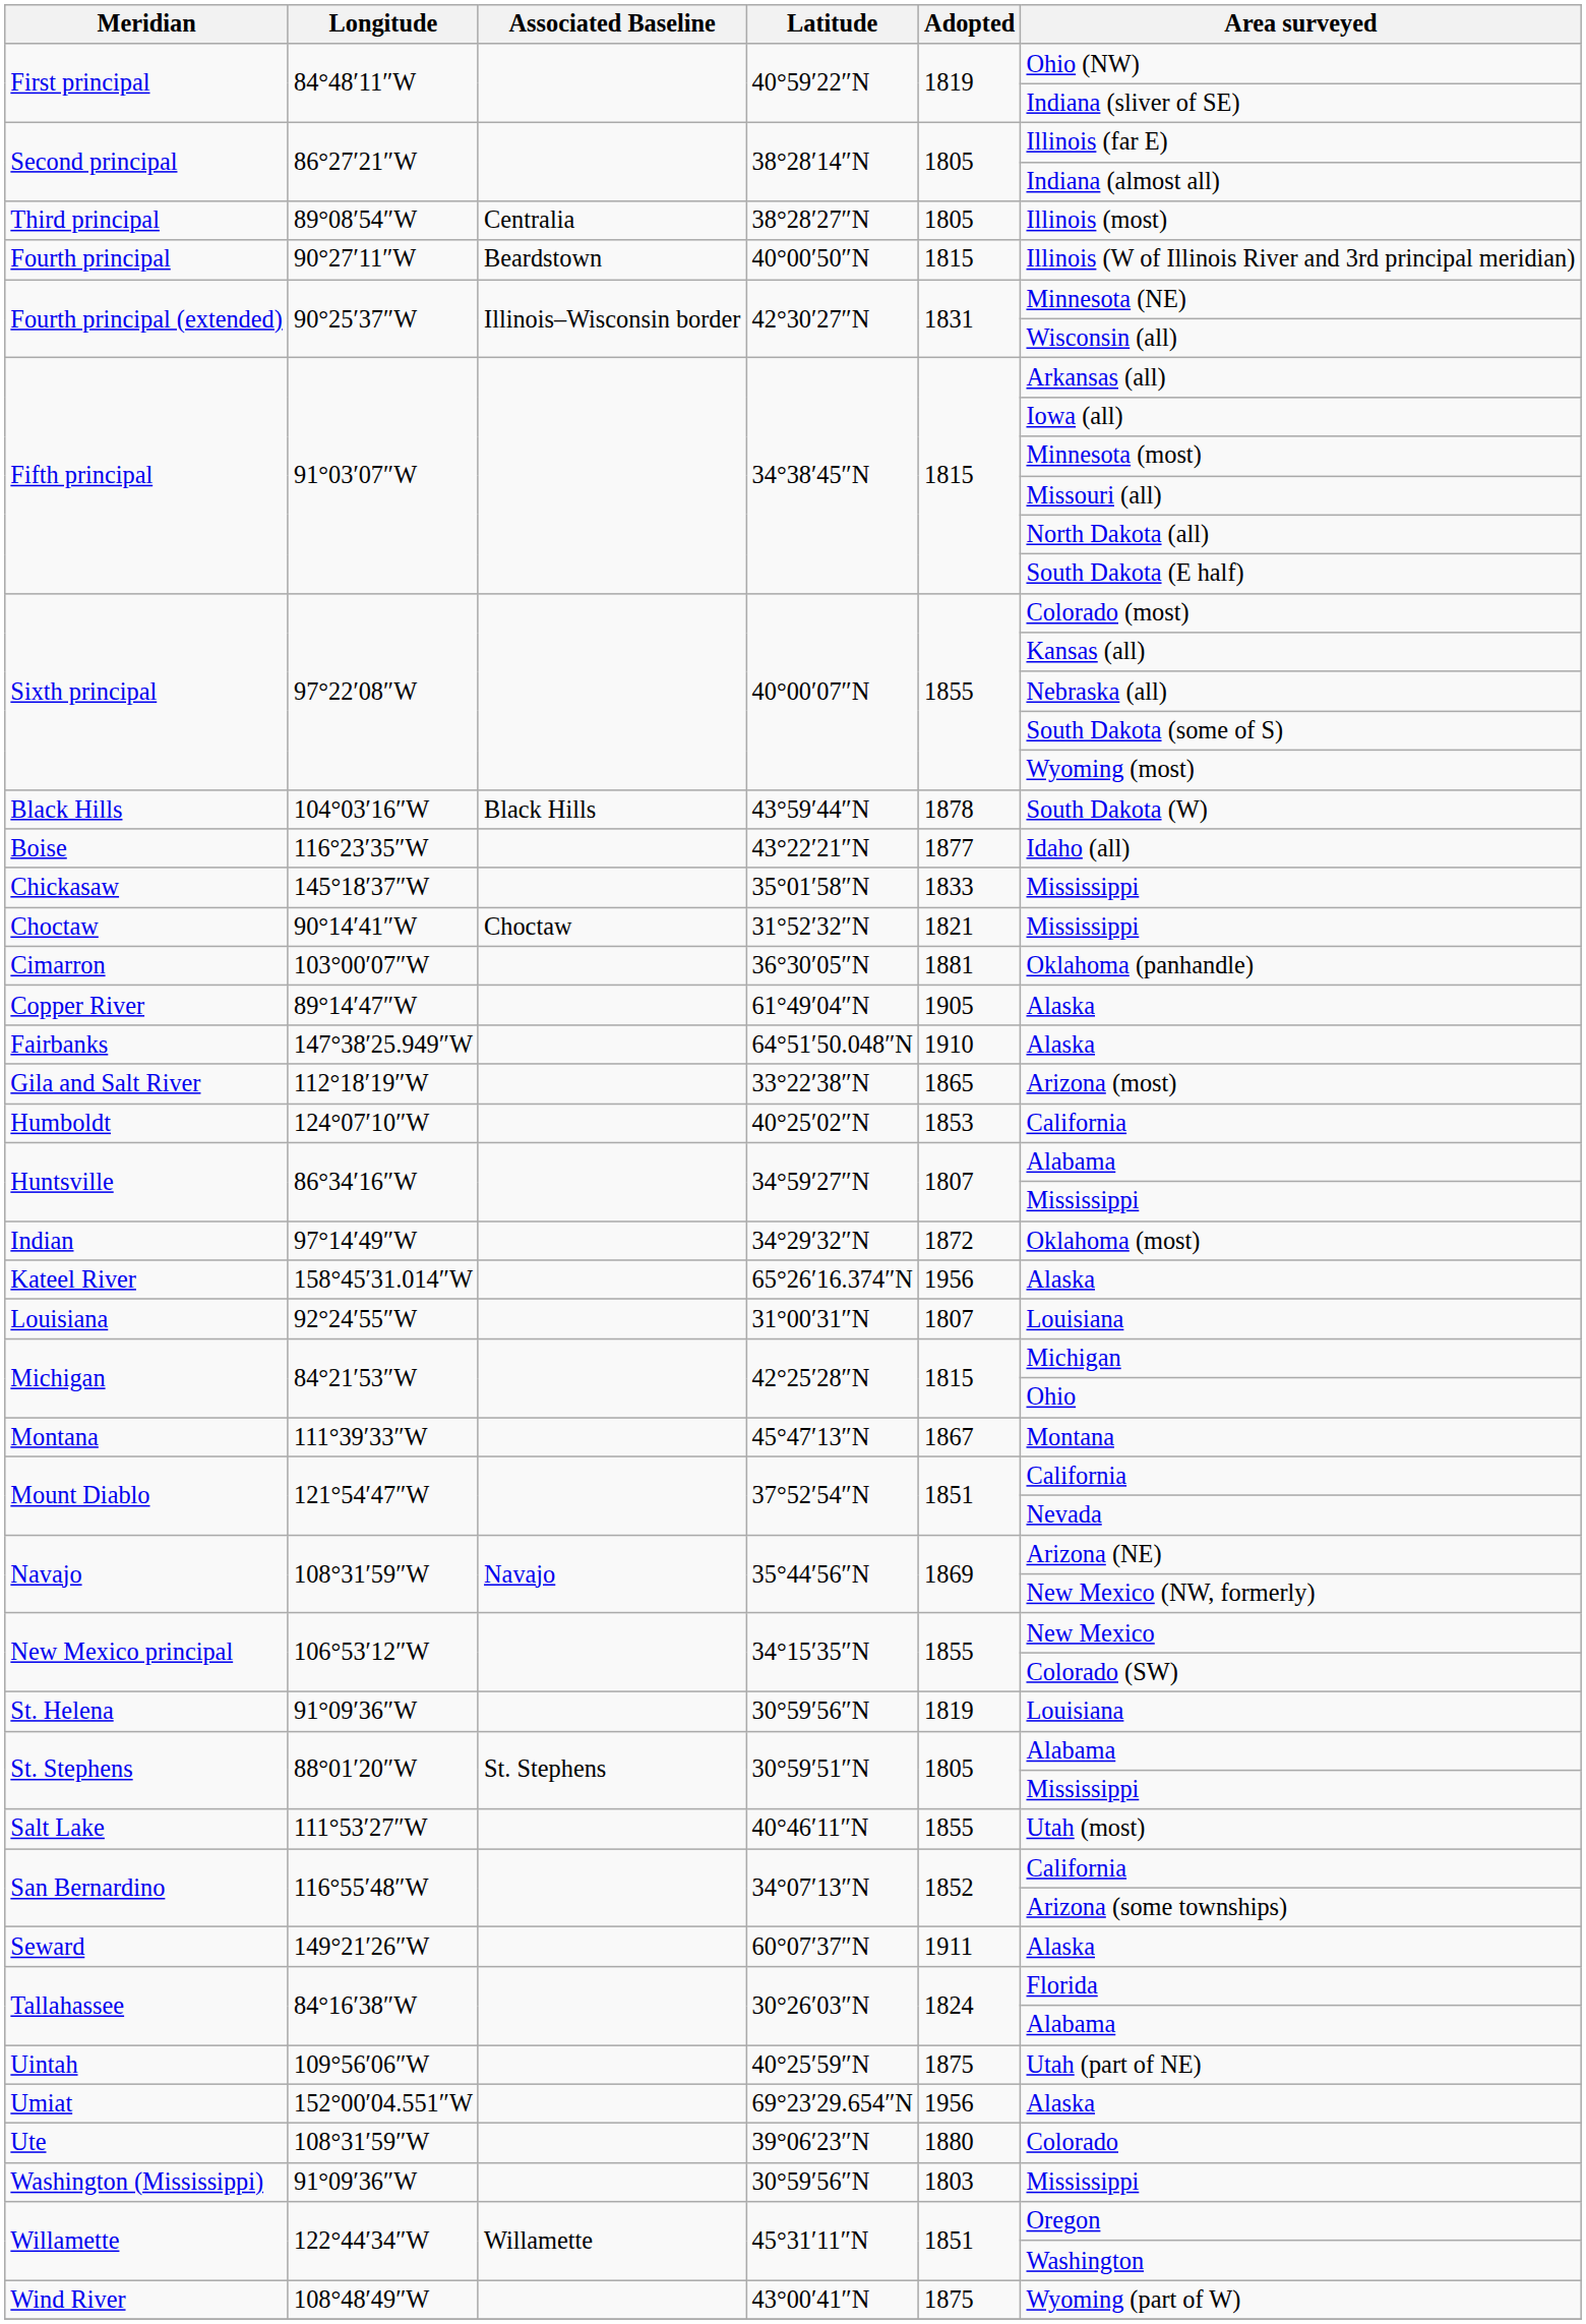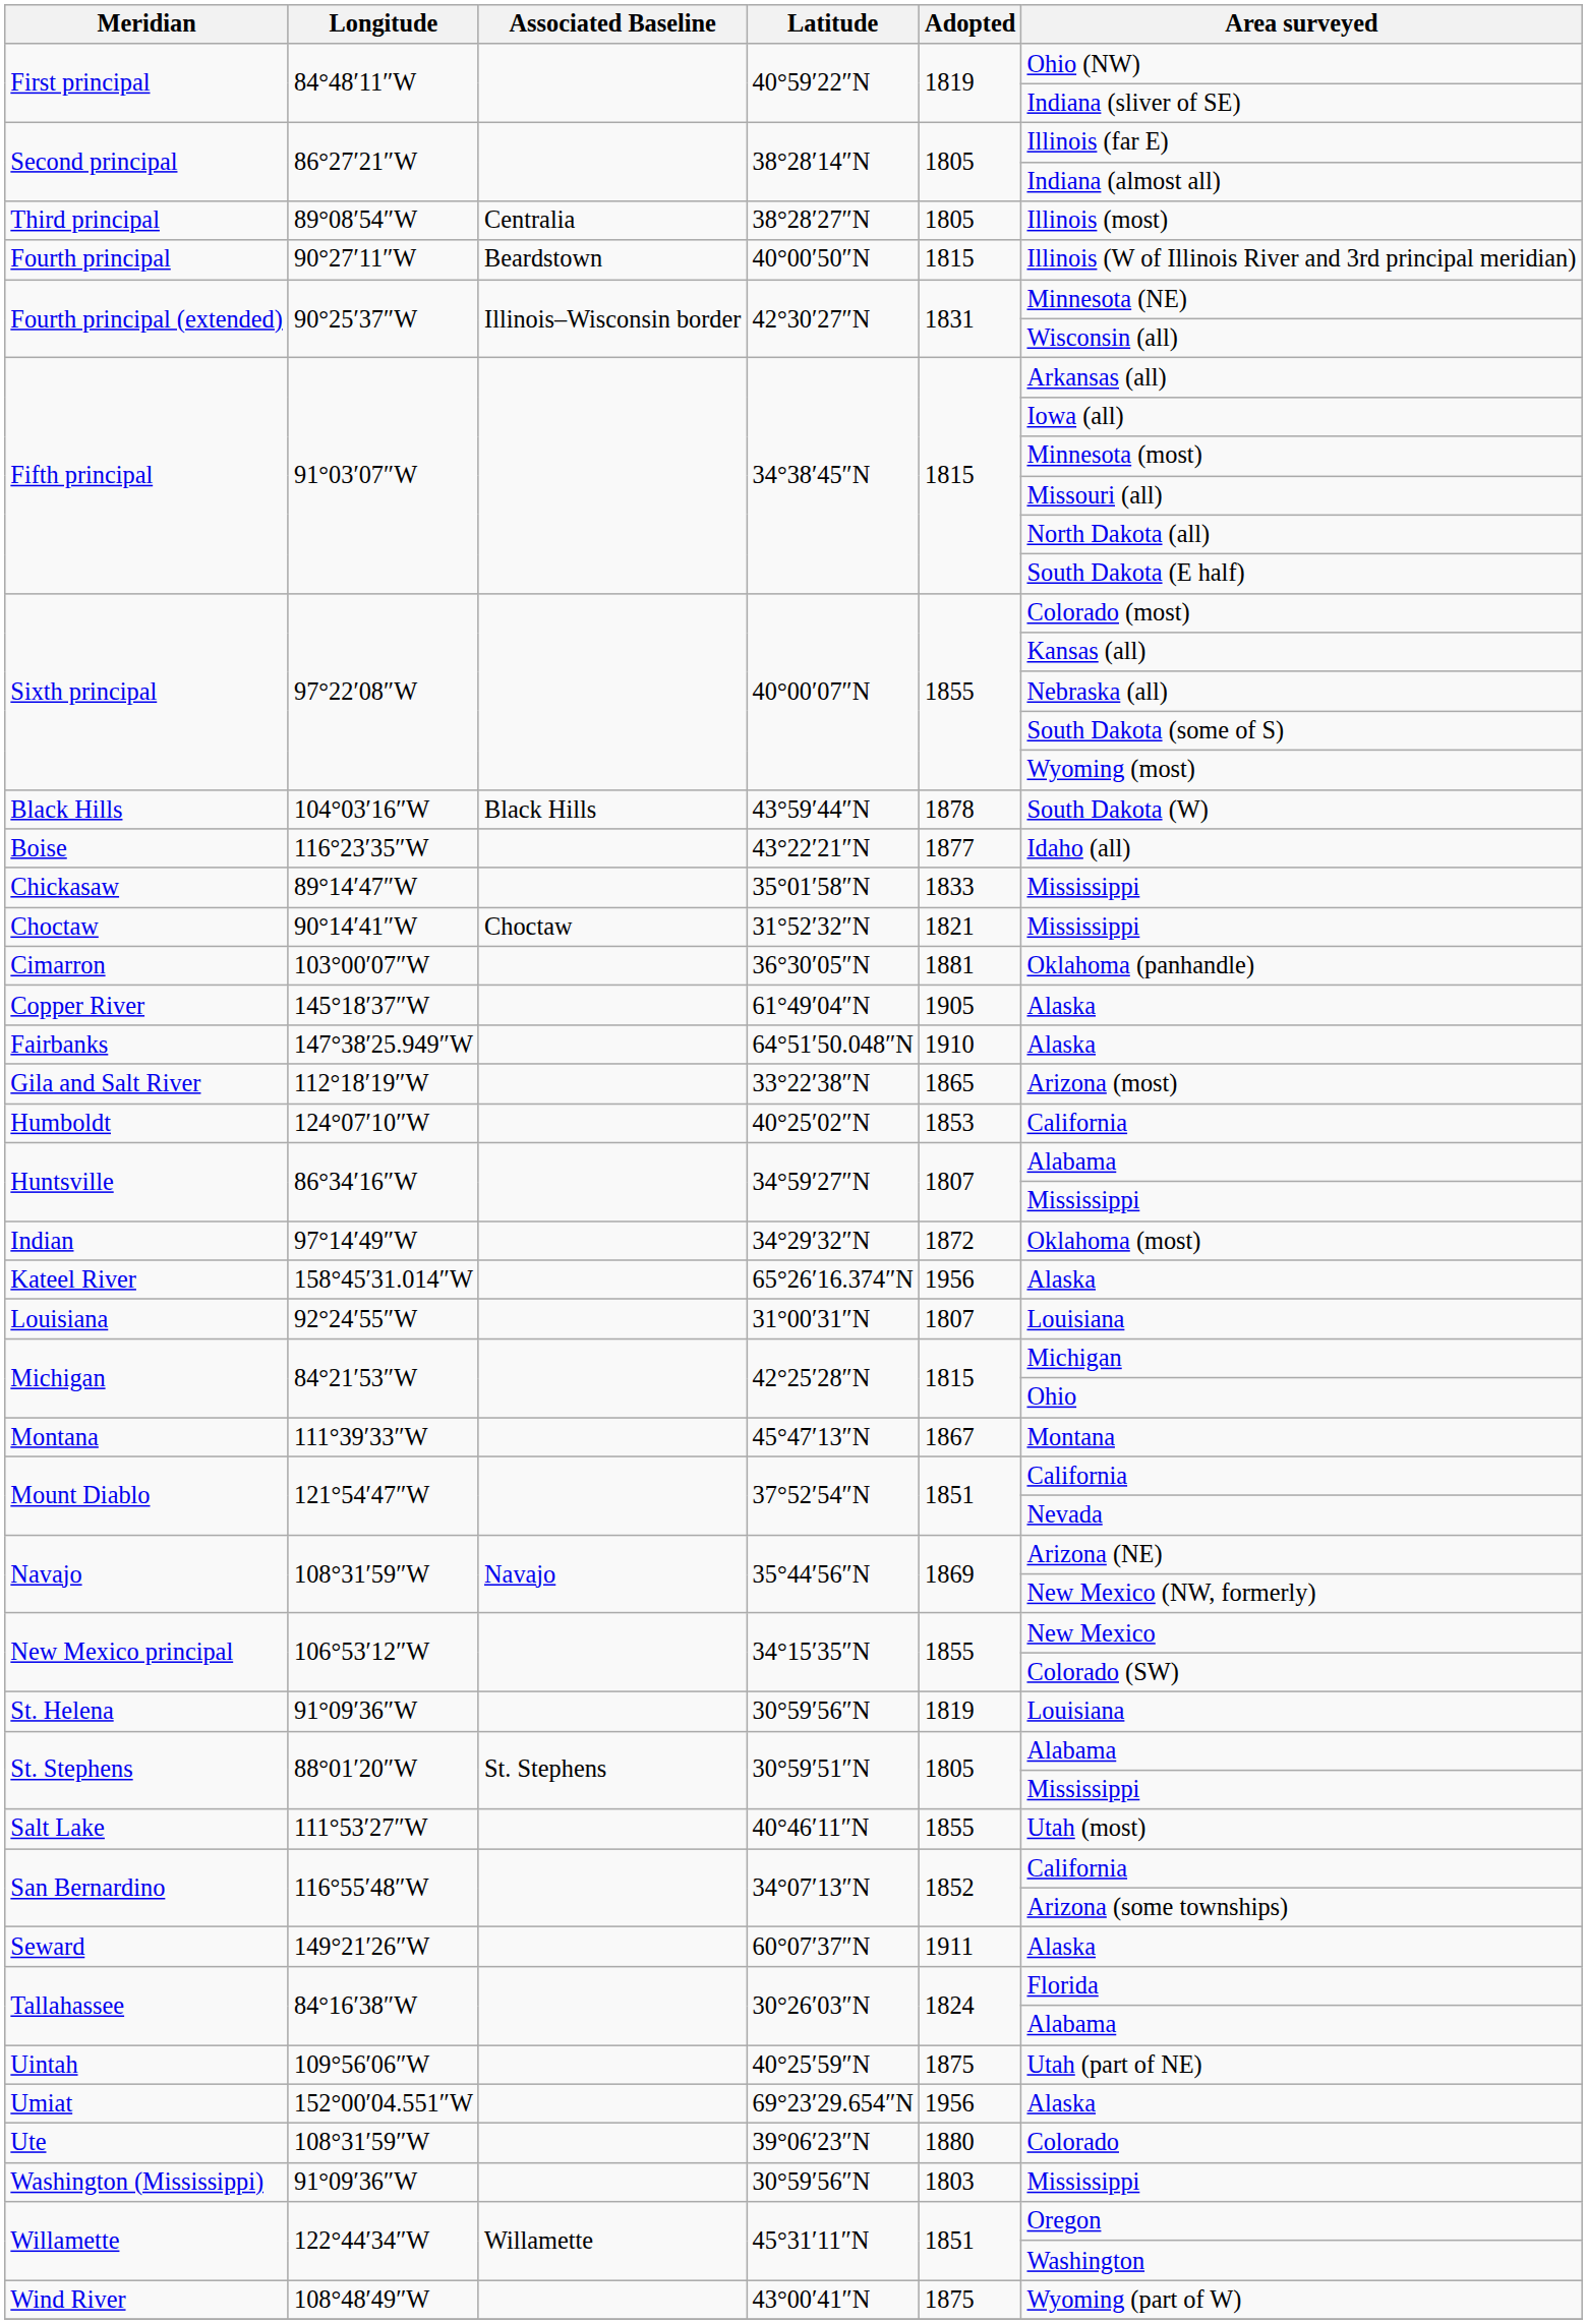 <table class="wikitable sortable" border="1">
 <tr align="top">
 <th>Meridian</th>
 <th data-sort-type="number">Longitude</th>
 <th>Associated Baseline</th>
 <th data-sort-type="number">Latitude</th>
 <th>Adopted</th>
 <th>Area surveyed</th>
 </tr>
 <tr>
 <td rowspan=2><a href='#'>First principal</a></td>
 <td rowspan=2>84°48′11″W</td>
 <td rowspan=2></td>
 <td rowspan=2>40°59′22″N</td>
 <td rowspan=2>1819</td>
 <td><a href='#'>Ohio</a> (NW)</td>
 </tr>
 <tr>
 <td><a href='#'>Indiana</a> (sliver of SE)</td>
 </tr>
 <tr>
 <td rowspan=2><a href='#'>Second principal</a></td>
 <td rowspan=2>86°27′21″W</td>
 <td rowspan=2></td>
 <td rowspan=2>38°28′14″N</td>
 <td rowspan=2>1805</td>
 <td><a href='#'>Illinois</a> (far E)</td>
 </tr>
 <tr>
 <td><a href='#'>Indiana</a> (almost all)</td>
 </tr>
 <tr>
 <td><a href='#'>Third principal</a></td>
 <td>89°08′54″W</td>
 <td>Centralia</td>
 <td>38°28′27″N</td>
 <td>1805</td>
 <td><a href='#'>Illinois</a> (most)</td>
 </tr>
 <tr>
 <td><a href='#'>Fourth principal</a></td>
 <td>90°27′11″W</td>
 <td>Beardstown</td>
 <td>40°00′50″N</td>
 <td>1815</td>
 <td><a href='#'>Illinois</a> (W of Illinois River and 3rd principal meridian)</td>
 </tr>
 <tr>
 <td rowspan=2><a href='#'>Fourth principal (extended)</a></td>
 <td rowspan=2>90°25′37″W</td>
 <td rowspan=2>Illinois–Wisconsin border</td>
 <td rowspan=2>42°30′27″N</td>
 <td rowspan=2>1831</td>
 <td><a href='#'>Minnesota</a> (NE)</td>
 </tr>
 <tr>
 <td><a href='#'>Wisconsin</a> (all)</td>
 </tr>
 <tr>
 <td rowspan=6><a href='#'>Fifth principal</a></td>
 <td rowspan=6>91°03′07″W</td>
 <td rowspan=6></td>
 <td rowspan=6>34°38′45″N</td>
 <td rowspan=6>1815</td>
 <td><a href='#'>Arkansas</a> (all)</td>
 </tr>
 <tr>
 <td><a href='#'>Iowa</a> (all)</td>
 </tr>
 <tr>
 <td><a href='#'>Minnesota</a> (most)</td>
 </tr>
 <tr>
 <td><a href='#'>Missouri</a> (all)</td>
 </tr>
 <tr>
 <td><a href='#'>North Dakota</a> (all)</td>
 </tr>
 <tr>
 <td><a href='#'>South Dakota</a> (E half)</td>
 </tr>
 <tr>
 <td rowspan=5><a href='#'>Sixth principal</a></td>
 <td rowspan=5>97°22′08″W</td>
 <td rowspan=5></td>
 <td rowspan=5>40°00′07″N</td>
 <td rowspan=5>1855</td>
 <td><a href='#'>Colorado</a> (most)</td>
 </tr>
 <tr>
 <td><a href='#'>Kansas</a> (all)</td>
 </tr>
 <tr>
 <td><a href='#'>Nebraska</a> (all)</td>
 </tr>
 <tr>
 <td><a href='#'>South Dakota</a> (some of S)</td>
 </tr>
 <tr>
 <td><a href='#'>Wyoming</a> (most)</td>
 </tr>
 <tr>
 <td><a href='#'>Black Hills</a></td>
 <td>104°03′16″W</td>
 <td>Black Hills</td>
 <td>43°59′44″N</td>
 <td>1878</td>
 <td><a href='#'>South Dakota</a> (W)</td>
 </tr>
 <tr>
 <td><a href='#'>Boise</a></td>
 <td>116°23′35″W</td>
 <td></td>
 <td>43°22′21″N</td>
 <td>1877</td>
 <td><a href='#'>Idaho</a> (all)</td>
 </tr>
 <tr>
 <td><a href='#'>Chickasaw</a></td>
-<td>145°18′37″W</td>
+<td>89°14′47″W</td>
 <td></td>
 <td>35°01′58″N</td>
 <td>1833</td>
 <td><a href='#'>Mississippi</a></td>
 </tr>
 <tr>
 <td><a href='#'>Choctaw</a></td>
 <td>90°14′41″W</td>
 <td>Choctaw</td>
 <td>31°52′32″N</td>
 <td>1821</td>
 <td><a href='#'>Mississippi</a></td>
 </tr>
 <tr>
 <td><a href='#'>Cimarron</a></td>
 <td>103°00′07″W</td>
 <td></td>
 <td>36°30′05″N</td>
 <td>1881</td>
 <td><a href='#'>Oklahoma</a> (panhandle)</td>
 </tr>
 <tr>
 <td><a href='#'>Copper River</a></td>
-<td>89°14′47″W</td>
+<td>145°18′37″W</td>
 <td></td>
 <td>61°49′04″N</td>
 <td>1905</td>
 <td><a href='#'>Alaska</a></td>
 </tr>
 <tr>
 <td><a href='#'>Fairbanks</a></td>
 <td>147°38′25.949″W</td>
 <td></td>
 <td>64°51′50.048″N</td>
 <td>1910</td>
 <td><a href='#'>Alaska</a></td>
 </tr>
 <tr>
 <td><a href='#'>Gila and Salt River</a></td>
 <td>112°18′19″W</td>
 <td></td>
 <td>33°22′38″N</td>
 <td>1865</td>
 <td><a href='#'>Arizona</a> (most)</td>
 </tr>
 <tr>
 <td><a href='#'>Humboldt</a></td>
 <td>124°07′10″W</td>
 <td></td>
 <td>40°25′02″N</td>
 <td>1853</td>
 <td><a href='#'>California</a></td>
 </tr>
 <tr>
 <td rowspan=2><a href='#'>Huntsville</a></td>
 <td rowspan=2>86°34′16″W</td>
 <td rowspan=2></td>
 <td rowspan=2>34°59′27″N</td>
 <td rowspan=2>1807</td>
 <td><a href='#'>Alabama</a></td>
 </tr>
 <tr>
 <td><a href='#'>Mississippi</a></td>
 </tr>
 <tr>
 <td><a href='#'>Indian</a></td>
 <td>97°14′49″W</td>
 <td></td>
 <td>34°29′32″N</td>
 <td>1872</td>
 <td><a href='#'>Oklahoma</a> (most)</td>
 </tr>
 <tr>
 <td><a href='#'>Kateel River</a></td>
 <td>158°45′31.014″W</td>
 <td></td>
 <td>65°26′16.374″N</td>
 <td>1956</td>
 <td><a href='#'>Alaska</a></td>
 </tr>
 <tr>
 <td><a href='#'>Louisiana</a></td>
 <td>92°24′55″W</td>
 <td></td>
 <td>31°00′31″N</td>
 <td>1807</td>
 <td><a href='#'>Louisiana</a></td>
 </tr>
 <tr>
 <td rowspan=2><a href='#'>Michigan</a></td>
 <td rowspan=2>84°21′53″W</td>
 <td rowspan=2></td>
 <td rowspan=2>42°25′28″N</td>
 <td rowspan=2>1815</td>
 <td><a href='#'>Michigan</a></td>
 </tr>
 <tr>
 <td><a href='#'>Ohio</a></td>
 </tr>
 <tr>
 <td><a href='#'>Montana</a></td>
 <td>111°39′33″W</td>
 <td></td>
 <td>45°47′13″N</td>
 <td>1867</td>
 <td><a href='#'>Montana</a></td>
 </tr>
 <tr>
 <td rowspan=2><a href='#'>Mount Diablo</a></td>
 <td rowspan=2>121°54′47″W</td>
 <td rowspan=2></td>
 <td rowspan=2>37°52′54″N</td>
 <td rowspan=2>1851</td>
 <td><a href='#'>California</a></td>
 </tr>
 <tr>
 <td><a href='#'>Nevada</a></td>
 </tr>
 <tr>
 <td rowspan=2><a href='#'>Navajo</a></td>
 <td rowspan=2>108°31′59″W</td>
 <td rowspan=2><a href='#'>Navajo</a></td>
 <td rowspan=2>35°44′56″N</td>
 <td rowspan=2>1869</td>
 <td><a href='#'>Arizona</a> (NE)</td>
 </tr>
 <tr>
 <td><a href='#'>New Mexico</a> (NW, formerly)</td>
 </tr>
 <tr>
 <td rowspan=2><a href='#'>New Mexico principal</a></td>
 <td rowspan=2>106°53′12″W</td>
 <td rowspan=2></td>
 <td rowspan=2>34°15′35″N</td>
 <td rowspan=2>1855</td>
 <td><a href='#'>New Mexico</a></td>
 </tr>
 <tr>
 <td><a href='#'>Colorado</a> (SW)</td>
 </tr>
 <tr>
 <td><a href='#'>St. Helena</a></td>
 <td>91°09′36″W</td>
 <td></td>
 <td>30°59′56″N</td>
 <td>1819</td>
 <td><a href='#'>Louisiana</a></td>
 </tr>
 <tr>
 <td rowspan=2><a href='#'>St. Stephens</a></td>
 <td rowspan=2>88°01′20″W</td>
 <td rowspan=2>St. Stephens</td>
 <td rowspan=2>30°59′51″N</td>
 <td rowspan=2>1805</td>
 <td><a href='#'>Alabama</a></td>
 </tr>
 <tr>
 <td><a href='#'>Mississippi</a></td>
 </tr>
 <tr>
 <td><a href='#'>Salt Lake</a></td>
 <td>111°53′27″W</td>
 <td></td>
 <td>40°46′11″N</td>
 <td>1855</td>
 <td><a href='#'>Utah</a> (most)</td>
 </tr>
 <tr>
 <td rowspan=2><a href='#'>San Bernardino</a></td>
 <td rowspan=2>116°55′48″W</td>
 <td rowspan=2></td>
 <td rowspan=2>34°07′13″N</td>
 <td rowspan=2>1852</td>
 <td><a href='#'>California</a></td>
 </tr>
 <tr>
 <td><a href='#'>Arizona</a> (some townships)</td>
 </tr>
 <tr>
 <td><a href='#'>Seward</a></td>
 <td>149°21′26″W</td>
 <td></td>
 <td>60°07′37″N</td>
 <td>1911</td>
 <td><a href='#'>Alaska</a></td>
 </tr>
 <tr>
 <td rowspan=2><a href='#'>Tallahassee</a></td>
 <td rowspan=2>84°16′38″W</td>
 <td rowspan=2></td>
 <td rowspan=2>30°26′03″N</td>
 <td rowspan=2>1824</td>
 <td><a href='#'>Florida</a></td>
 </tr>
 <tr>
 <td><a href='#'>Alabama</a></td>
 </tr>
 <tr>
 <td><a href='#'>Uintah</a></td>
 <td>109°56′06″W</td>
 <td></td>
 <td>40°25′59″N</td>
 <td>1875</td>
 <td><a href='#'>Utah</a> (part of NE)</td>
 </tr>
 <tr>
 <td><a href='#'>Umiat</a></td>
 <td>152°00′04.551″W</td>
 <td></td>
 <td>69°23′29.654″N</td>
 <td>1956</td>
 <td><a href='#'>Alaska</a></td>
 </tr>
 <tr>
 <td><a href='#'>Ute</a></td>
 <td>108°31′59″W</td>
 <td></td>
 <td>39°06′23″N</td>
 <td>1880</td>
 <td><a href='#'>Colorado</a></td>
 </tr>
 <tr>
 <td><a href='#'>Washington (Mississippi)</a></td>
 <td>91°09′36″W</td>
 <td></td>
 <td>30°59′56″N</td>
 <td>1803</td>
 <td><a href='#'>Mississippi</a></td>
 </tr>
 <tr>
 <td rowspan=2><a href='#'>Willamette</a></td>
 <td rowspan=2>122°44′34″W</td>
 <td rowspan=2>Willamette</td>
 <td rowspan=2>45°31′11″N</td>
 <td rowspan=2>1851</td>
 <td><a href='#'>Oregon</a></td>
 </tr>
 <tr>
 <td><a href='#'>Washington</a></td>
 </tr>
 <tr>
 <td><a href='#'>Wind River</a></td>
 <td>108°48′49″W</td>
 <td></td>
 <td>43°00′41″N</td>
 <td>1875</td>
 <td><a href='#'>Wyoming</a> (part of W)</td>
 </tr>
 <tr>
 </tr>
 </table>
